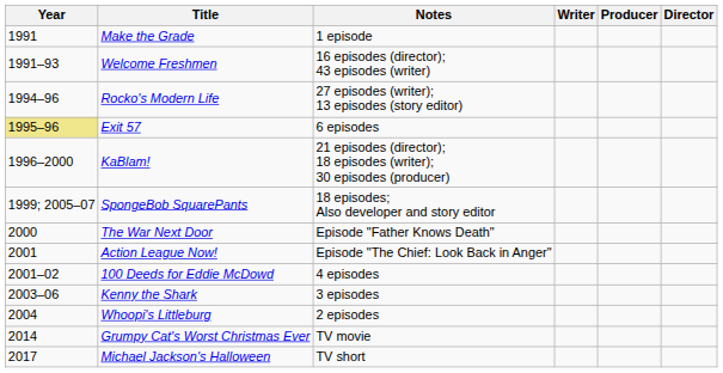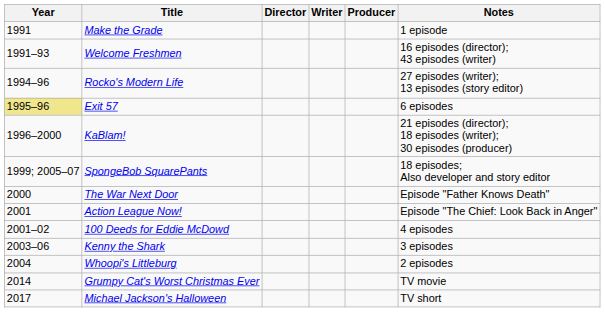 <table class="wikitable" ;>
 <tr style="text-align:center;">
 <th>Year</th>
 <th>Title</th>
-<th>Notes</th>
+<th>Director</th>
 <th>Writer</th>
 <th>Producer</th>
-<th>Director</th>
+<th>Notes</th>
 </tr>
 <tr>
 <td>1991</td>
 <td><em><a href='#'>Make the Grade</a></em></td>
-<td>1 episode</td>
 <td></td>
 <td></td>
 <td></td>
+<td>1 episode</td>
 </tr>
 <tr>
 <td>1991–93</td>
 <td><em><a href='#'>Welcome Freshmen</a></em></td>
-<td>16 episodes (director);<br> 43 episodes (writer)</td>
 <td></td>
 <td></td>
 <td></td>
+<td>16 episodes (director);<br> 43 episodes (writer)</td>
 </tr>
 <tr>
 <td>1994–96</td>
 <td><em><a href='#'>Rocko's Modern Life</a></em></td>
-<td>27 episodes (writer);<br>13 episodes (story editor)</td>
 <td></td>
 <td></td>
 <td></td>
+<td>27 episodes (writer);<br>13 episodes (story editor)</td>
 </tr>
 <tr>
 <td style="background: khaki;">1995–96</td>
 <td><em><a href='#'>Exit 57</a></em></td>
-<td>6 episodes</td>
 <td></td>
 <td></td>
 <td></td>
+<td>6 episodes</td>
 </tr>
 <tr>
 <td>1996–2000</td>
 <td><em><a href='#'>KaBlam!</a></em></td>
-<td>21 episodes (director);<br>18 episodes (writer);<br>30 episodes (producer)</td>
 <td></td>
 <td></td>
 <td></td>
+<td>21 episodes (director);<br>18 episodes (writer);<br>30 episodes (producer)</td>
 </tr>
 <tr>
 <td>1999; 2005–07</td>
 <td><em><a href='#'>SpongeBob SquarePants</a></em></td>
-<td>18 episodes;<br>Also developer and story editor</td>
 <td></td>
 <td></td>
 <td></td>
+<td>18 episodes;<br>Also developer and story editor</td>
 </tr>
 <tr>
 <td>2000</td>
 <td><em><a href='#'>The War Next Door</a></em></td>
-<td>Episode "Father Knows Death"</td>
 <td></td>
 <td></td>
 <td></td>
+<td>Episode "Father Knows Death"</td>
 </tr>
 <tr>
 <td>2001</td>
 <td><em><a href='#'>Action League Now!</a></em></td>
-<td>Episode "The Chief: Look Back in Anger"</td>
 <td></td>
 <td></td>
 <td></td>
+<td>Episode "The Chief: Look Back in Anger"</td>
 </tr>
 <tr>
 <td>2001–02</td>
 <td><em><a href='#'>100 Deeds for Eddie McDowd</a></em></td>
-<td>4 episodes</td>
 <td></td>
 <td></td>
 <td></td>
+<td>4 episodes</td>
 </tr>
 <tr>
 <td>2003–06</td>
 <td><em><a href='#'>Kenny the Shark</a></em></td>
-<td>3 episodes</td>
 <td></td>
 <td></td>
 <td></td>
+<td>3 episodes</td>
 </tr>
 <tr>
 <td>2004</td>
 <td><em><a href='#'>Whoopi's Littleburg</a></em></td>
-<td>2 episodes</td>
 <td></td>
 <td></td>
 <td></td>
+<td>2 episodes</td>
 </tr>
 <tr>
 <td>2014</td>
 <td><em><a href='#'>Grumpy Cat's Worst Christmas Ever</a></em></td>
-<td>TV movie</td>
 <td></td>
 <td></td>
 <td></td>
+<td>TV movie</td>
 </tr>
 <tr>
 <td>2017</td>
 <td><em><a href='#'>Michael Jackson's Halloween</a></em></td>
-<td>TV short</td>
 <td></td>
 <td></td>
 <td></td>
+<td>TV short</td>
 </tr>
 </table>
